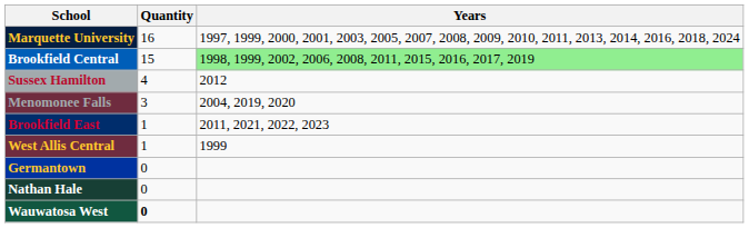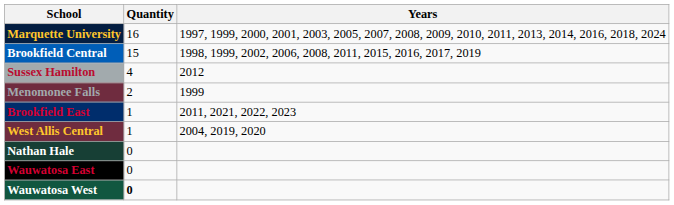 <table class="wikitable">
 <tr>
 <th>School</th>
 <th>Quantity</th>
 <th>Years</th>
 </tr>
 <tr>
 <td style="background: #041e42; color: #ffc72c"><strong>Marquette University</strong></td>
 <td>16</td>
 <td>1997, 1999, 2000, 2001, 2003, 2005, 2007, 2008, 2009, 2010, 2011, 2013, 2014, 2016, 2018, 2024</td>
 </tr>
 <tr>
 <td style="background: #005eb8; color: white"><strong>Brookfield Central</strong></td>
 <td>15</td>
-<td style="background: lightgreen;">1998, 1999, 2002, 2006, 2008, 2011, 2015, 2016, 2017, 2019</td>
+<td>1998, 1999, 2002, 2006, 2008, 2011, 2015, 2016, 2017, 2019</td>
 </tr>
 <tr>
 <td style="background: #a2aaad; color: #ba0c2f"><strong>Sussex Hamilton</strong></td>
 <td>4</td>
 <td>2012</td>
 </tr>
 <tr>
 <td style="background: #6f2c3f; color: #a2aaad"><strong>Menomonee Falls</strong></td>
-<td>3</td>
-<td>2004, 2019, 2020</td>
+<td>2</td>
+<td>1999</td>
 </tr>
 <tr>
 <td style="background: #002d6c; color: #d50032"><strong>Brookfield East</strong></td>
 <td>1</td>
 <td>2011, 2021, 2022, 2023</td>
 </tr>
 <tr>
 <td style="background: #6f2c3f; color: #ffc72c"><strong>West Allis Central</strong></td>
 <td>1</td>
-<td>1999</td>
+<td>2004, 2019, 2020</td>
 </tr>
 <tr>
-<td style="background: #0032a0; color: #ffc72c"><strong>Germantown</strong></td>
+<td style="background: #173f35; color: white"><strong>Nathan Hale</strong></td>
 <td>0</td>
 <td></td>
 </tr>
 <tr>
-<td style="background: #173f35; color: white"><strong>Nathan Hale</strong></td>
+<td style="background: black; color: #d50032"><strong>Wauwatosa East</strong></td>
 <td>0</td>
 <td></td>
 </tr>
 <tr>
 <td style="background: #115740; color: white"><strong>Wauwatosa West</strong></td>
 <td><strong>0</strong></td>
 <td></td>
 </tr>
 </table>
